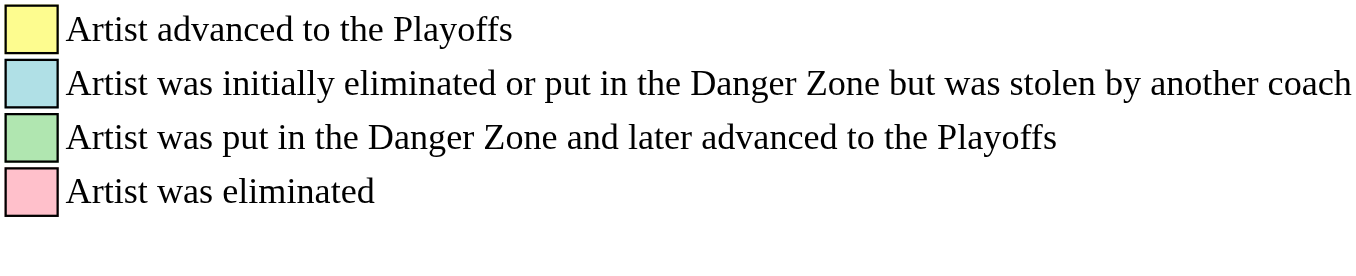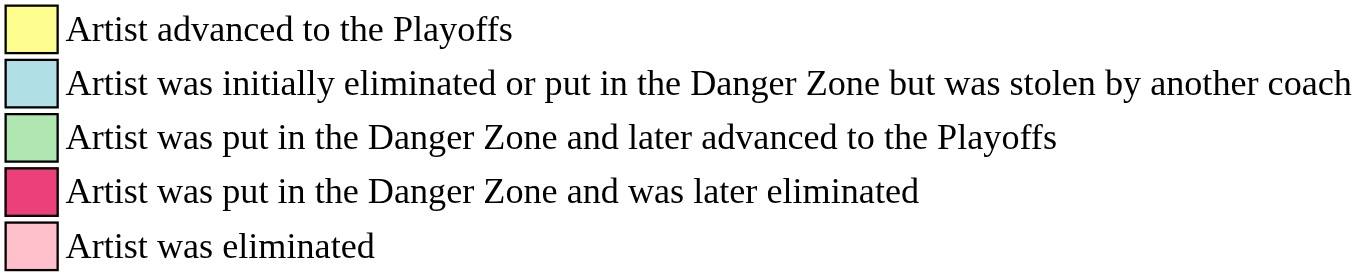 <table class="toccolours" style="font-size:100%">
 <tr>
 <td style="background:#fdfc8f; border: 1px solid black">     </td>
 <td>Artist advanced to the Playoffs</td>
 </tr>
 <tr>
 <td style="background:#B0E0E6; border: 1px solid black">     </td>
 <td>Artist was initially eliminated or put in the Danger Zone but was stolen by another coach</td>
 </tr>
 <tr>
 <td style="background:#b0e6b0; border:1px solid black">     </td>
 <td>Artist was put in the Danger Zone and later advanced to the Playoffs</td>
 </tr>
 <tr>
+<td style="background:#EC407A; border: 1px solid black">     </td>
+<td>Artist was put in the Danger Zone and was later eliminated</td>
+</tr>
+<tr>
 <td style="background: pink; border: 1px solid black">     </td>
 <td>Artist was eliminated</td>
 </tr>
 </table>
